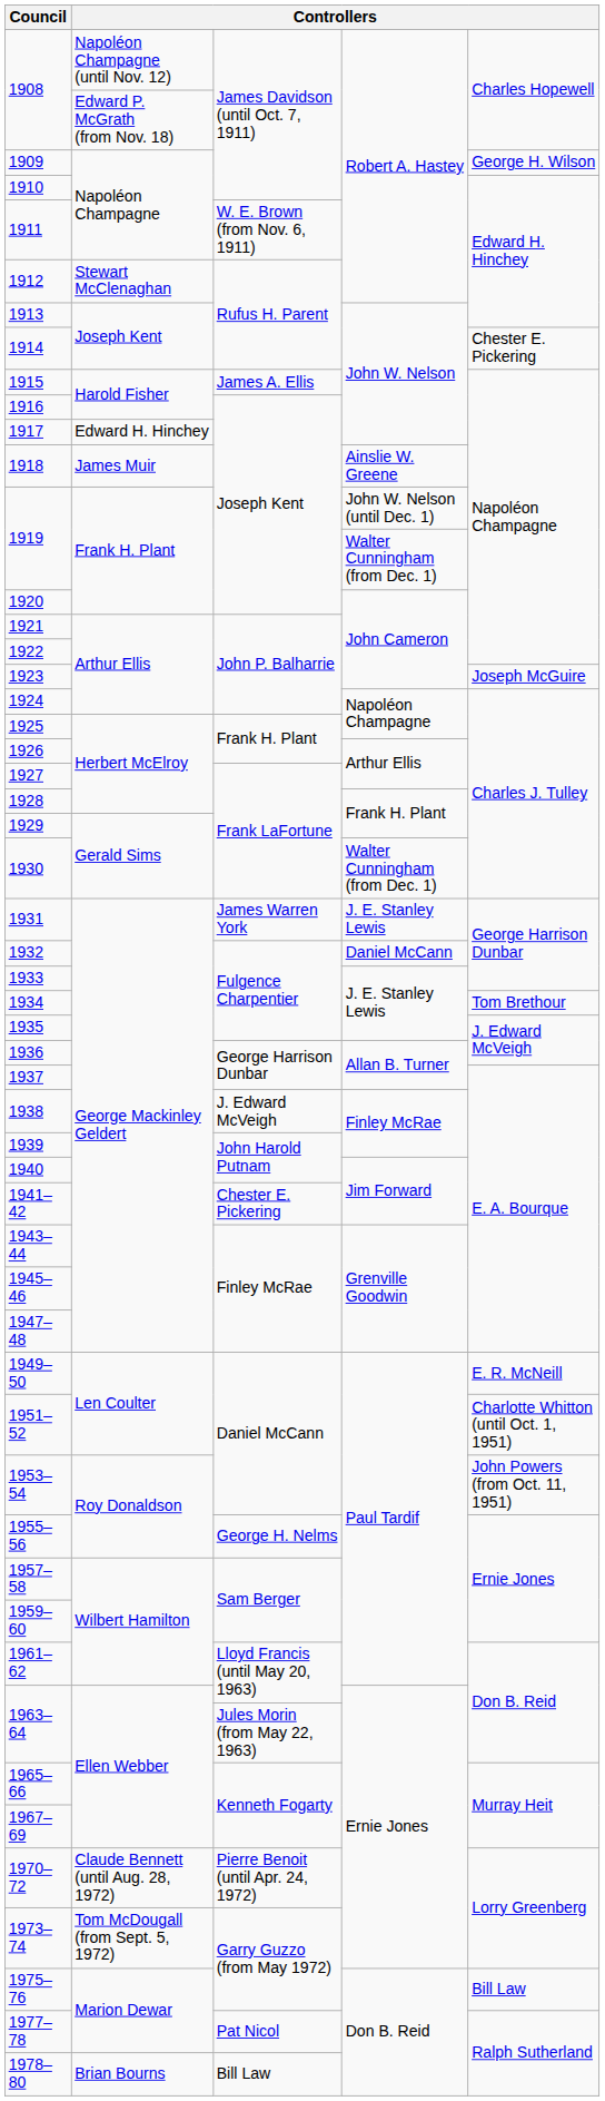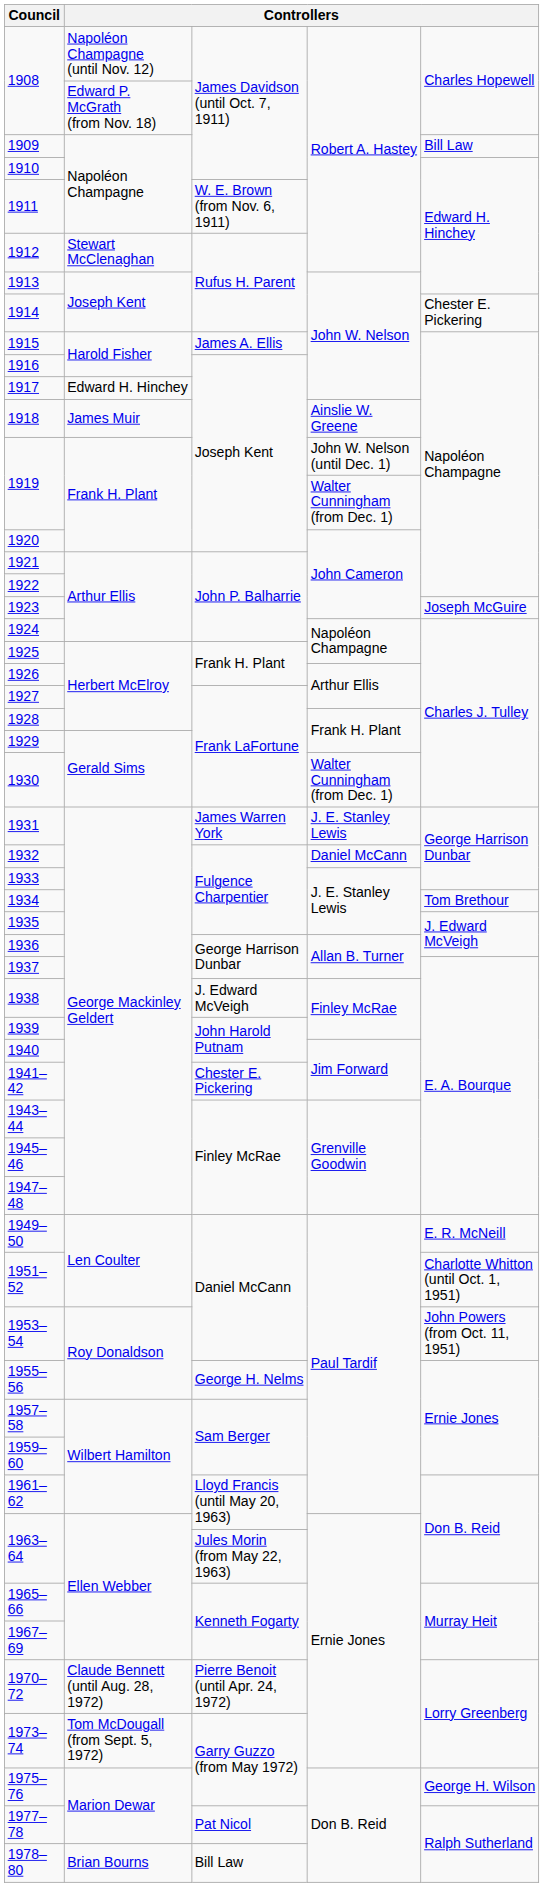 <table class="wikitable">
 <tr>
 <th>Council</th>
 <th Colspan="4">Controllers</th>
 </tr>
 <tr>
 <td rowspan="2"><a href='#'>1908</a></td>
 <td><a href='#'>Napoléon Champagne</a> <br> (until Nov. 12)</td>
 <td rowspan="5"><a href='#'>James Davidson</a> <br> (until Oct. 7, 1911)</td>
 <td rowspan="7"><a href='#'>Robert A. Hastey</a></td>
 <td rowspan="2"><a href='#'>Charles Hopewell</a></td>
 </tr>
 <tr>
 <td><a href='#'>Edward P. McGrath</a> <br> (from Nov. 18)</td>
 </tr>
 <tr>
 <td><a href='#'>1909</a></td>
 <td rowspan="4">Napoléon Champagne</td>
-<td><a href='#'>George H. Wilson</a></td>
+<td><a href='#'>Bill Law</a></td>
 </tr>
 <tr>
 <td><a href='#'>1910</a></td>
 <td rowspan="5"><a href='#'>Edward H. Hinchey</a></td>
 </tr>
 <tr>
 <td rowspan="2"><a href='#'>1911</a></td>
 </tr>
 <tr>
 <td><a href='#'>W. E. Brown</a> <br> (from Nov. 6, 1911)</td>
 </tr>
 <tr>
 <td><a href='#'>1912</a></td>
 <td><a href='#'>Stewart McClenaghan</a></td>
 <td rowspan="3"><a href='#'>Rufus H. Parent</a></td>
 </tr>
 <tr>
 <td><a href='#'>1913</a></td>
 <td rowspan="2"><a href='#'>Joseph Kent</a></td>
 <td rowspan="5"><a href='#'>John W. Nelson</a></td>
 </tr>
 <tr>
 <td><a href='#'>1914</a></td>
 <td>Chester E. Pickering</td>
 </tr>
 <tr>
 <td><a href='#'>1915</a></td>
 <td rowspan="2"><a href='#'>Harold Fisher</a></td>
 <td><a href='#'>James A. Ellis</a></td>
 <td rowspan="9">Napoléon Champagne</td>
 </tr>
 <tr>
 <td><a href='#'>1916</a></td>
 <td rowspan="6">Joseph Kent</td>
 </tr>
 <tr>
 <td><a href='#'>1917</a></td>
 <td>Edward H. Hinchey</td>
 </tr>
 <tr>
 <td><a href='#'>1918</a></td>
 <td><a href='#'>James Muir</a></td>
 <td><a href='#'>Ainslie W. Greene</a></td>
 </tr>
 <tr>
 <td rowspan="2"><a href='#'>1919</a></td>
 <td rowspan="3"><a href='#'>Frank H. Plant</a></td>
 <td>John W. Nelson <br> (until Dec. 1)</td>
 </tr>
 <tr>
 <td><a href='#'>Walter Cunningham</a> <br> (from Dec. 1)</td>
 </tr>
 <tr>
 <td><a href='#'>1920</a></td>
 <td rowspan="4"><a href='#'>John Cameron</a></td>
 </tr>
 <tr>
 <td><a href='#'>1921</a></td>
 <td rowspan="4"><a href='#'>Arthur Ellis</a></td>
 <td rowspan="4"><a href='#'>John P. Balharrie</a></td>
 </tr>
 <tr>
 <td><a href='#'>1922</a></td>
 </tr>
 <tr>
 <td><a href='#'>1923</a></td>
 <td><a href='#'>Joseph McGuire</a></td>
 </tr>
 <tr>
 <td><a href='#'>1924</a></td>
 <td rowspan="2">Napoléon Champagne</td>
 <td rowspan="7"><a href='#'>Charles J. Tulley</a></td>
 </tr>
 <tr>
 <td><a href='#'>1925</a></td>
 <td rowspan="4"><a href='#'>Herbert McElroy</a></td>
 <td rowspan="2">Frank H. Plant</td>
 </tr>
 <tr>
 <td><a href='#'>1926</a></td>
 <td rowspan="2">Arthur Ellis</td>
 </tr>
 <tr>
 <td><a href='#'>1927</a></td>
 <td rowspan="4"><a href='#'>Frank LaFortune</a></td>
 </tr>
 <tr>
 <td><a href='#'>1928</a></td>
 <td rowspan="2">Frank H. Plant</td>
 </tr>
 <tr>
 <td><a href='#'>1929</a></td>
 <td rowspan="2"><a href='#'>Gerald Sims</a></td>
 </tr>
 <tr>
 <td><a href='#'>1930</a></td>
 <td><a href='#'>Walter Cunningham</a> <br> (from Dec. 1)</td>
 </tr>
 <tr>
 <td><a href='#'>1931</a></td>
 <td rowspan="14"><a href='#'>George Mackinley Geldert</a></td>
 <td><a href='#'>James Warren York</a></td>
 <td><a href='#'>J. E. Stanley Lewis</a></td>
 <td rowspan="3"><a href='#'>George Harrison Dunbar</a></td>
 </tr>
 <tr>
 <td><a href='#'>1932</a></td>
 <td rowspan="4"><a href='#'>Fulgence Charpentier</a></td>
 <td><a href='#'>Daniel McCann</a></td>
 </tr>
 <tr>
 <td><a href='#'>1933</a></td>
 <td rowspan="3">J. E. Stanley Lewis</td>
 </tr>
 <tr>
 <td><a href='#'>1934</a></td>
 <td><a href='#'>Tom Brethour</a></td>
 </tr>
 <tr>
 <td><a href='#'>1935</a></td>
 <td rowspan="2"><a href='#'>J. Edward McVeigh</a></td>
 </tr>
 <tr>
 <td><a href='#'>1936</a></td>
 <td rowspan="2">George Harrison Dunbar</td>
 <td rowspan="2"><a href='#'>Allan B. Turner</a></td>
 </tr>
 <tr>
 <td><a href='#'>1937</a></td>
 <td rowspan="8"><a href='#'>E. A. Bourque</a></td>
 </tr>
 <tr>
 <td><a href='#'>1938</a></td>
 <td>J. Edward McVeigh</td>
 <td rowspan="2"><a href='#'>Finley McRae</a></td>
 </tr>
 <tr>
 <td><a href='#'>1939</a></td>
 <td rowspan="2"><a href='#'>John Harold Putnam</a></td>
 </tr>
 <tr>
 <td><a href='#'>1940</a></td>
 <td rowspan="2"><a href='#'>Jim Forward</a></td>
 </tr>
 <tr>
 <td><a href='#'>1941–42</a></td>
 <td><a href='#'>Chester E. Pickering</a></td>
 </tr>
 <tr>
 <td><a href='#'>1943–44</a></td>
 <td rowspan="3">Finley McRae</td>
 <td rowspan="3"><a href='#'>Grenville Goodwin</a></td>
 </tr>
 <tr>
 <td><a href='#'>1945–46</a></td>
 </tr>
 <tr>
 <td><a href='#'>1947–48</a></td>
 </tr>
 <tr>
 <td><a href='#'>1949–50</a></td>
 <td rowspan="3"><a href='#'>Len Coulter</a></td>
 <td rowspan="4">Daniel McCann</td>
 <td rowspan="8"><a href='#'>Paul Tardif</a></td>
 <td><a href='#'>E. R. McNeill</a></td>
 </tr>
 <tr>
 <td rowspan="2"><a href='#'>1951–52</a></td>
 <td><a href='#'>Charlotte Whitton</a> <br> (until Oct. 1, 1951)</td>
 </tr>
 <tr>
 <td rowspan="2"><a href='#'>John Powers</a> <br> (from Oct. 11, 1951)</td>
 </tr>
 <tr>
 <td><a href='#'>1953–54</a></td>
 <td rowspan="2"><a href='#'>Roy Donaldson</a></td>
 </tr>
 <tr>
 <td><a href='#'>1955–56</a></td>
 <td><a href='#'>George H. Nelms</a></td>
 <td rowspan="3"><a href='#'>Ernie Jones</a></td>
 </tr>
 <tr>
 <td><a href='#'>1957–58</a></td>
 <td rowspan="3"><a href='#'>Wilbert Hamilton</a></td>
 <td rowspan="2"><a href='#'>Sam Berger</a></td>
 </tr>
 <tr>
 <td><a href='#'>1959–60</a></td>
 </tr>
 <tr>
 <td><a href='#'>1961–62</a></td>
 <td rowspan="2"><a href='#'>Lloyd Francis</a> <br> (until May 20, 1963)</td>
 <td rowspan="3"><a href='#'>Don B. Reid</a></td>
 </tr>
 <tr>
 <td rowspan="2"><a href='#'>1963–64</a></td>
 <td rowspan="4"><a href='#'>Ellen Webber</a></td>
 <td rowspan="7">Ernie Jones</td>
 </tr>
 <tr>
 <td><a href='#'>Jules Morin</a> <br> (from May 22, 1963)</td>
 </tr>
 <tr>
 <td><a href='#'>1965–66</a></td>
 <td rowspan="2"><a href='#'>Kenneth Fogarty</a></td>
 <td rowspan="2"><a href='#'>Murray Heit</a></td>
 </tr>
 <tr>
 <td><a href='#'>1967–69</a></td>
 </tr>
 <tr>
 <td rowspan="2"><a href='#'>1970–72</a></td>
 <td><a href='#'>Claude Bennett</a> <br> (until Aug. 28, 1972)</td>
 <td><a href='#'>Pierre Benoit</a> <br> (until Apr. 24, 1972)</td>
 <td rowspan="3"><a href='#'>Lorry Greenberg</a></td>
 </tr>
 <tr>
 <td rowspan="2"><a href='#'>Tom McDougall</a> <br> (from Sept. 5, 1972)</td>
 <td rowspan="3"><a href='#'>Garry Guzzo</a> <br> (from May 1972)</td>
 </tr>
 <tr>
 <td><a href='#'>1973–74</a></td>
 </tr>
 <tr>
 <td><a href='#'>1975–76</a></td>
 <td rowspan="2"><a href='#'>Marion Dewar</a></td>
 <td rowspan="3">Don B. Reid</td>
-<td><a href='#'>Bill Law</a></td>
+<td><a href='#'>George H. Wilson</a></td>
 </tr>
 <tr>
 <td><a href='#'>1977–78</a></td>
 <td><a href='#'>Pat Nicol</a></td>
 <td rowspan="2"><a href='#'>Ralph Sutherland</a></td>
 </tr>
 <tr>
 <td><a href='#'>1978–80</a></td>
 <td><a href='#'>Brian Bourns</a></td>
 <td>Bill Law</td>
 </tr>
 </table>
